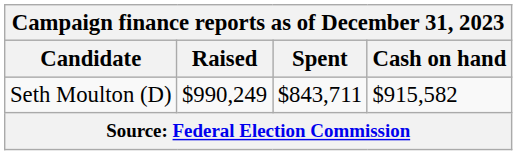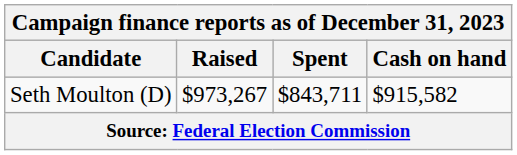 <table class="wikitable sortable">
 <tr>
 <th colspan=4>Campaign finance reports as of December 31, 2023</th>
 </tr>
 <tr style="text-align:center;">
 <th>Candidate</th>
 <th>Raised</th>
 <th>Spent</th>
 <th>Cash on hand</th>
 </tr>
 <tr>
 <td>Seth Moulton (D)</td>
-<td>$990,249</td>
+<td>$973,267</td>
 <td>$843,711</td>
 <td>$915,582</td>
 </tr>
 <tr>
 <th colspan="4"><small>Source: <a href='#'>Federal Election Commission</a></small></th>
 </tr>
 </table>
